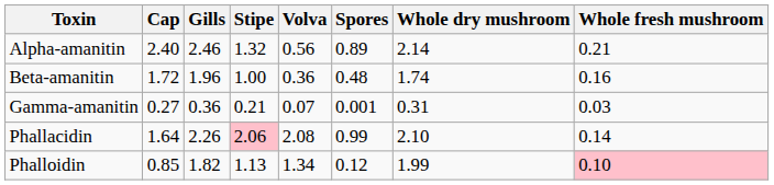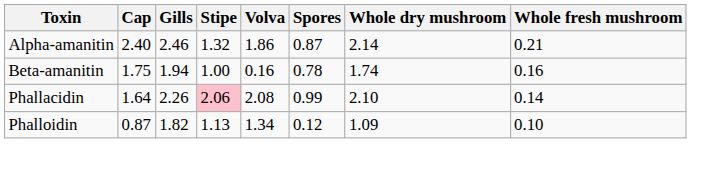 <table class="wikitable">
 <tr>
 <th>Toxin</th>
 <th>Cap</th>
 <th>Gills</th>
 <th>Stipe</th>
 <th>Volva</th>
 <th>Spores</th>
 <th>Whole dry mushroom</th>
 <th>Whole fresh mushroom</th>
 </tr>
 <tr>
 <td>Alpha-amanitin</td>
 <td>2.40</td>
 <td>2.46</td>
 <td>1.32</td>
-<td>0.56</td>
-<td>0.89</td>
+<td>1.86</td>
+<td>0.87</td>
 <td>2.14</td>
 <td>0.21</td>
 </tr>
 <tr>
 <td>Beta-amanitin</td>
-<td>1.72</td>
-<td>1.96</td>
+<td>1.75</td>
+<td>1.94</td>
 <td>1.00</td>
-<td>0.36</td>
-<td>0.48</td>
+<td>0.16</td>
+<td>0.78</td>
 <td>1.74</td>
 <td>0.16</td>
-</tr>
-<tr>
-<td>Gamma-amanitin</td>
-<td>0.27</td>
-<td>0.36</td>
-<td>0.21</td>
-<td>0.07</td>
-<td>0.001</td>
-<td>0.31</td>
-<td>0.03</td>
 </tr>
 <tr>
 <td>Phallacidin</td>
 <td>1.64</td>
 <td>2.26</td>
 <td style="background: pink;">2.06</td>
 <td>2.08</td>
 <td>0.99</td>
 <td>2.10</td>
 <td>0.14</td>
 </tr>
 <tr>
 <td>Phalloidin</td>
-<td>0.85</td>
+<td>0.87</td>
 <td>1.82</td>
 <td>1.13</td>
 <td>1.34</td>
 <td>0.12</td>
-<td>1.99</td>
-<td style="background: pink;">0.10</td>
+<td>1.09</td>
+<td>0.10</td>
 </tr>
 </table>
